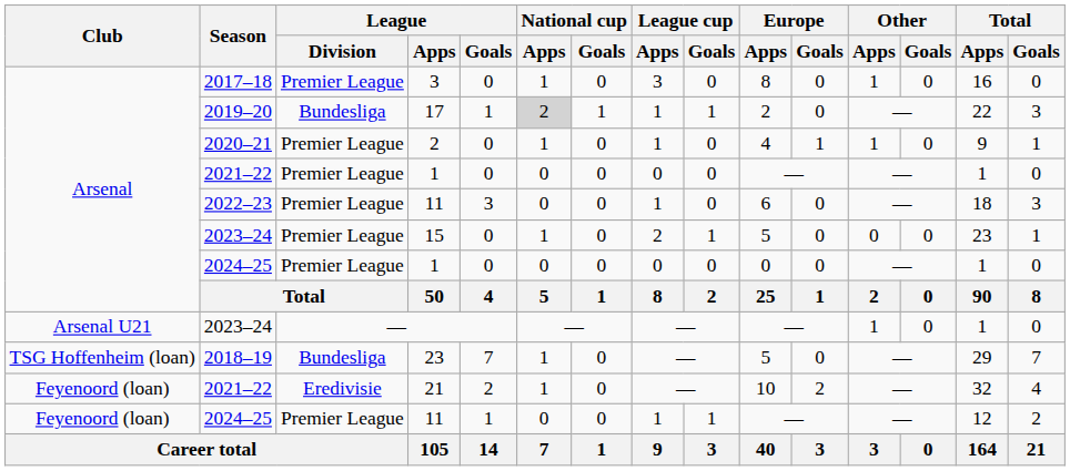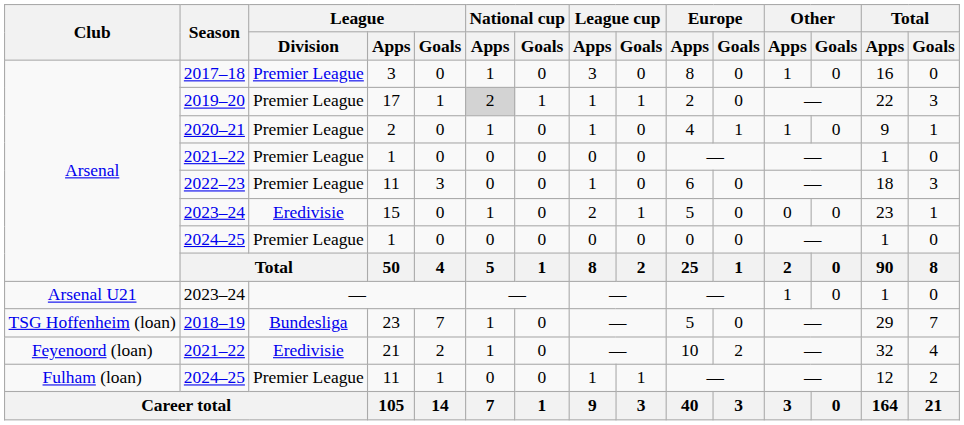 <table class=wikitable style="text-align:center">
 <tr>
 <th rowspan=2>Club</th>
 <th rowspan=2>Season</th>
 <th colspan=3>League</th>
 <th colspan=2>National cup</th>
 <th colspan=2>League cup</th>
 <th colspan=2>Europe</th>
 <th colspan=2>Other</th>
 <th colspan=2>Total</th>
 </tr>
 <tr>
 <th>Division</th>
 <th>Apps</th>
 <th>Goals</th>
 <th>Apps</th>
 <th>Goals</th>
 <th>Apps</th>
 <th>Goals</th>
 <th>Apps</th>
 <th>Goals</th>
 <th>Apps</th>
 <th>Goals</th>
 <th>Apps</th>
 <th>Goals</th>
 </tr>
 <tr>
 <td rowspan="8"><a href='#'>Arsenal</a></td>
 <td><a href='#'>2017–18</a></td>
 <td><a href='#'>Premier League</a></td>
 <td>3</td>
 <td>0</td>
 <td>1</td>
 <td>0</td>
 <td>3</td>
 <td>0</td>
 <td>8</td>
 <td>0</td>
 <td>1</td>
 <td>0</td>
 <td>16</td>
 <td>0</td>
 </tr>
 <tr>
 <td><a href='#'>2019–20</a></td>
-<td><a href='#'>Bundesliga</a></td>
+<td>Premier League</td>
 <td>17</td>
 <td>1</td>
 <td style="background: lightgrey;">2</td>
 <td>1</td>
 <td>1</td>
 <td>1</td>
 <td>2</td>
 <td>0</td>
 <td colspan="2">—</td>
 <td>22</td>
 <td>3</td>
 </tr>
 <tr>
 <td><a href='#'>2020–21</a></td>
 <td>Premier League</td>
 <td>2</td>
 <td>0</td>
 <td>1</td>
 <td>0</td>
 <td>1</td>
 <td>0</td>
 <td>4</td>
 <td>1</td>
 <td>1</td>
 <td>0</td>
 <td>9</td>
 <td>1</td>
 </tr>
 <tr>
 <td><a href='#'>2021–22</a></td>
 <td>Premier League</td>
 <td>1</td>
 <td>0</td>
 <td>0</td>
 <td>0</td>
 <td>0</td>
 <td>0</td>
 <td colspan="2">—</td>
 <td colspan="2">—</td>
 <td>1</td>
 <td>0</td>
 </tr>
 <tr>
 <td><a href='#'>2022–23</a></td>
 <td>Premier League</td>
 <td>11</td>
 <td>3</td>
 <td>0</td>
 <td>0</td>
 <td>1</td>
 <td>0</td>
 <td>6</td>
 <td>0</td>
 <td colspan="2">—</td>
 <td>18</td>
 <td>3</td>
 </tr>
 <tr>
 <td><a href='#'>2023–24</a></td>
-<td>Premier League</td>
+<td><a href='#'>Eredivisie</a></td>
 <td>15</td>
 <td>0</td>
 <td>1</td>
 <td>0</td>
 <td>2</td>
 <td>1</td>
 <td>5</td>
 <td>0</td>
 <td>0</td>
 <td>0</td>
 <td>23</td>
 <td>1</td>
 </tr>
 <tr>
 <td><a href='#'>2024–25</a></td>
 <td>Premier League</td>
 <td>1</td>
 <td>0</td>
 <td>0</td>
 <td>0</td>
 <td>0</td>
 <td>0</td>
 <td>0</td>
 <td>0</td>
 <td colspan="2">—</td>
 <td>1</td>
 <td>0</td>
 </tr>
 <tr>
 <th colspan="2">Total</th>
 <th>50</th>
 <th>4</th>
 <th>5</th>
 <th>1</th>
 <th>8</th>
 <th>2</th>
 <th>25</th>
 <th>1</th>
 <th>2</th>
 <th>0</th>
 <th>90</th>
 <th>8</th>
 </tr>
 <tr>
 <td><a href='#'>Arsenal U21</a></td>
 <td>2023–24</td>
 <td colspan="3">—</td>
 <td colspan="2">—</td>
 <td colspan="2">—</td>
 <td colspan="2">—</td>
 <td>1</td>
 <td>0</td>
 <td>1</td>
 <td>0</td>
 </tr>
 <tr>
 <td><a href='#'>TSG Hoffenheim</a> (loan)</td>
 <td><a href='#'>2018–19</a></td>
 <td><a href='#'>Bundesliga</a></td>
 <td>23</td>
 <td>7</td>
 <td>1</td>
 <td>0</td>
 <td colspan="2">—</td>
 <td>5</td>
 <td>0</td>
 <td colspan="2">—</td>
 <td>29</td>
 <td>7</td>
 </tr>
 <tr>
 <td><a href='#'>Feyenoord</a> (loan)</td>
 <td><a href='#'>2021–22</a></td>
 <td><a href='#'>Eredivisie</a></td>
 <td>21</td>
 <td>2</td>
 <td>1</td>
 <td>0</td>
 <td colspan="2">—</td>
 <td>10</td>
 <td>2</td>
 <td colspan="2">—</td>
 <td>32</td>
 <td>4</td>
 </tr>
 <tr>
-<td><a href='#'>Feyenoord</a> (loan)</td>
+<td><a href='#'>Fulham</a> (loan)</td>
 <td><a href='#'>2024–25</a></td>
 <td>Premier League</td>
 <td>11</td>
 <td>1</td>
 <td>0</td>
 <td>0</td>
 <td>1</td>
 <td>1</td>
 <td colspan="2">—</td>
 <td colspan="2">—</td>
 <td>12</td>
 <td>2</td>
 </tr>
 <tr>
 <th colspan="3">Career total</th>
 <th>105</th>
 <th>14</th>
 <th>7</th>
 <th>1</th>
 <th>9</th>
 <th>3</th>
 <th>40</th>
 <th>3</th>
 <th>3</th>
 <th>0</th>
 <th>164</th>
 <th>21</th>
 </tr>
 </table>
